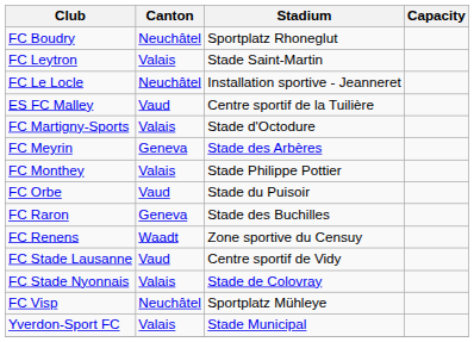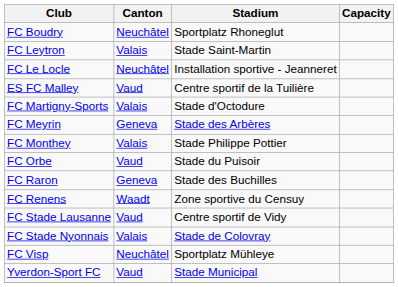 <table class="wikitable">
 <tr>
 <th>Club</th>
 <th>Canton</th>
 <th>Stadium</th>
 <th>Capacity</th>
 </tr>
 <tr>
 <td><a href='#'>FC Boudry</a></td>
 <td><a href='#'>Neuchâtel</a></td>
 <td>Sportplatz Rhoneglut</td>
 <td></td>
 </tr>
 <tr>
 <td><a href='#'>FC Leytron</a></td>
 <td><a href='#'>Valais</a></td>
 <td>Stade Saint-Martin</td>
 <td></td>
 </tr>
 <tr>
 <td><a href='#'>FC Le Locle</a></td>
 <td><a href='#'>Neuchâtel</a></td>
 <td>Installation sportive - Jeanneret</td>
 <td></td>
 </tr>
 <tr>
 <td><a href='#'>ES FC Malley</a></td>
 <td><a href='#'>Vaud</a></td>
 <td>Centre sportif de la Tuilière</td>
 <td></td>
 </tr>
 <tr>
 <td><a href='#'>FC Martigny-Sports</a></td>
 <td><a href='#'>Valais</a></td>
 <td>Stade d'Octodure</td>
 <td></td>
 </tr>
 <tr>
 <td><a href='#'>FC Meyrin</a></td>
 <td><a href='#'>Geneva</a></td>
 <td><a href='#'>Stade des Arbères</a></td>
 <td></td>
 </tr>
 <tr>
 <td><a href='#'>FC Monthey</a></td>
 <td><a href='#'>Valais</a></td>
 <td>Stade Philippe Pottier</td>
 <td></td>
 </tr>
 <tr>
 <td><a href='#'>FC Orbe</a></td>
 <td><a href='#'>Vaud</a></td>
 <td>Stade du Puisoir</td>
 <td></td>
 </tr>
 <tr>
 <td><a href='#'>FC Raron</a></td>
 <td><a href='#'>Geneva</a></td>
 <td>Stade des Buchilles</td>
 <td></td>
 </tr>
 <tr>
 <td><a href='#'>FC Renens</a></td>
 <td><a href='#'>Waadt</a></td>
 <td>Zone sportive du Censuy</td>
 <td></td>
 </tr>
 <tr>
 <td><a href='#'>FC Stade Lausanne</a></td>
 <td><a href='#'>Vaud</a></td>
 <td>Centre sportif de Vidy</td>
 <td></td>
 </tr>
 <tr>
 <td><a href='#'>FC Stade Nyonnais</a></td>
 <td><a href='#'>Valais</a></td>
 <td><a href='#'>Stade de Colovray</a></td>
 <td></td>
 </tr>
 <tr>
 <td><a href='#'>FC Visp</a></td>
 <td><a href='#'>Neuchâtel</a></td>
 <td>Sportplatz Mühleye</td>
 <td></td>
 </tr>
 <tr>
 <td><a href='#'>Yverdon-Sport FC</a></td>
-<td><a href='#'>Valais</a></td>
+<td><a href='#'>Vaud</a></td>
 <td><a href='#'>Stade Municipal</a></td>
 <td></td>
 </tr>
 <tr>
 </tr>
 </table>
